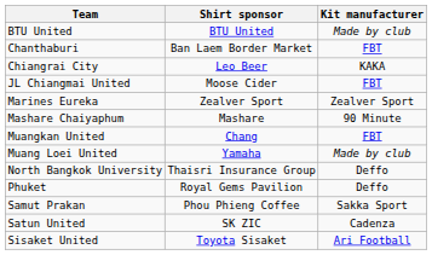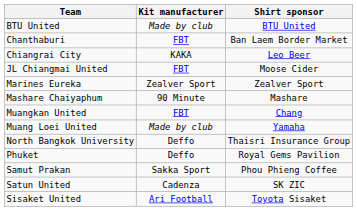 <table class="wikitable sortable" style="text-align: left;">
 <tr>
 <th>Team</th>
+<th>Kit manufacturer</th>
 <th>Shirt sponsor</th>
-<th>Kit manufacturer</th>
 </tr>
 <tr>
 <td>BTU United</td>
+<td align="center"><em>Made by club</em></td>
 <td align="center"><a href='#'>BTU United</a></td>
-<td align="center"><em>Made by club</em></td>
 </tr>
 <tr>
 <td>Chanthaburi</td>
+<td align="center"><a href='#'>FBT</a></td>
 <td align="center">Ban Laem Border Market</td>
-<td align="center"><a href='#'>FBT</a></td>
 </tr>
 <tr>
 <td>Chiangrai City</td>
+<td align="center">KAKA</td>
 <td align="center"><a href='#'>Leo Beer</a></td>
-<td align="center">KAKA</td>
 </tr>
 <tr>
 <td>JL Chiangmai United</td>
+<td align="center"><a href='#'>FBT</a></td>
 <td align="center">Moose Cider</td>
-<td align="center"><a href='#'>FBT</a></td>
 </tr>
 <tr>
 <td>Marines Eureka</td>
 <td align="center">Zealver Sport</td>
 <td align="center">Zealver Sport</td>
 </tr>
 <tr>
 <td>Mashare Chaiyaphum</td>
+<td align="center">90 Minute</td>
 <td align="center">Mashare</td>
-<td align="center">90 Minute</td>
 </tr>
 <tr>
 <td>Muangkan United</td>
+<td align="center"><a href='#'>FBT</a></td>
 <td align="center"><a href='#'>Chang</a></td>
-<td align="center"><a href='#'>FBT</a></td>
 </tr>
 <tr>
 <td>Muang Loei United</td>
+<td align="center"><em>Made by club</em></td>
 <td align="center"><a href='#'>Yamaha</a></td>
-<td align="center"><em>Made by club</em></td>
 </tr>
 <tr>
 <td>North Bangkok University</td>
+<td align="center">Deffo</td>
 <td align="center">Thaisri Insurance Group</td>
-<td align="center">Deffo</td>
 </tr>
 <tr>
 <td>Phuket</td>
+<td align="center">Deffo</td>
 <td align="center">Royal Gems Pavilion</td>
-<td align="center">Deffo</td>
 </tr>
 <tr>
 <td>Samut Prakan</td>
+<td align="center">Sakka Sport</td>
 <td align="center">Phou Phieng Coffee</td>
-<td align="center">Sakka Sport</td>
 </tr>
 <tr>
 <td>Satun United</td>
+<td align="center">Cadenza</td>
 <td align="center">SK ZIC</td>
-<td align="center">Cadenza</td>
 </tr>
 <tr>
 <td>Sisaket United</td>
+<td align="center"><a href='#'>Ari Football</a></td>
 <td align="center"><a href='#'>Toyota</a> Sisaket</td>
-<td align="center"><a href='#'>Ari Football</a></td>
 </tr>
 </table>
